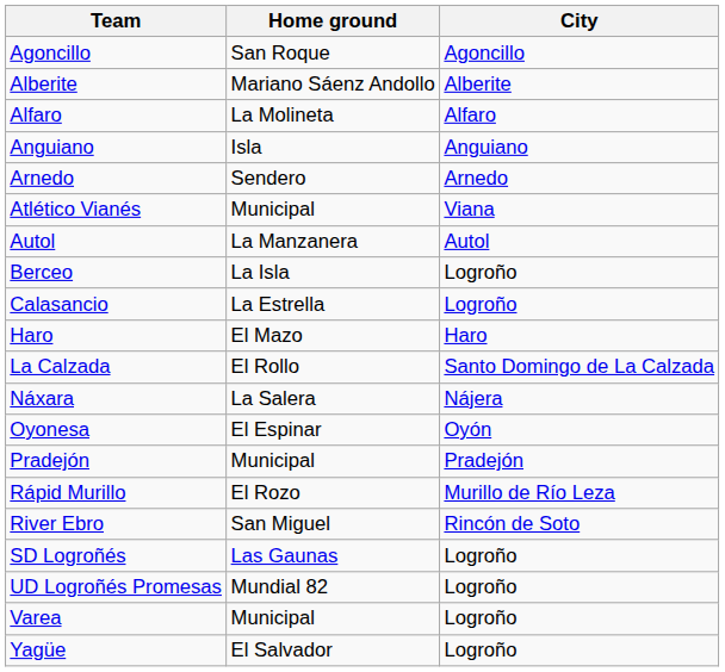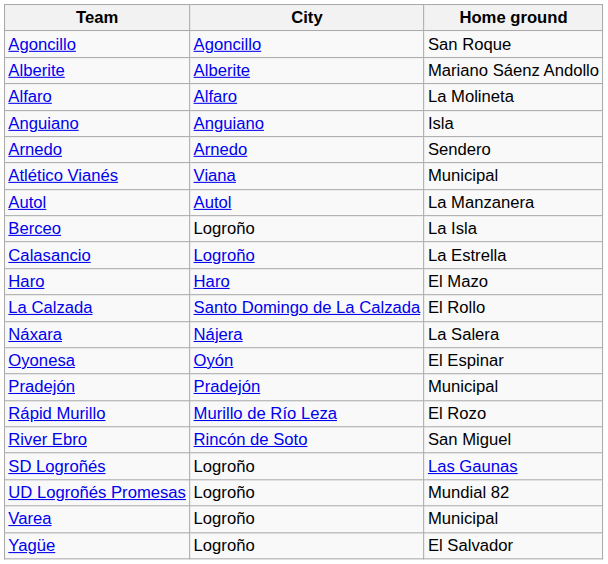 <table class="wikitable sortable">
 <tr>
 <th>Team</th>
+<th>City</th>
 <th>Home ground</th>
-<th>City</th>
 </tr>
 <tr>
 <td><a href='#'>Agoncillo</a></td>
+<td><a href='#'>Agoncillo</a></td>
 <td>San Roque</td>
-<td><a href='#'>Agoncillo</a></td>
 </tr>
 <tr>
 <td><a href='#'>Alberite</a></td>
+<td><a href='#'>Alberite</a></td>
 <td>Mariano Sáenz Andollo</td>
-<td><a href='#'>Alberite</a></td>
 </tr>
 <tr>
 <td><a href='#'>Alfaro</a></td>
+<td><a href='#'>Alfaro</a></td>
 <td>La Molineta</td>
-<td><a href='#'>Alfaro</a></td>
 </tr>
 <tr>
 <td><a href='#'>Anguiano</a></td>
+<td><a href='#'>Anguiano</a></td>
 <td>Isla</td>
-<td><a href='#'>Anguiano</a></td>
 </tr>
 <tr>
 <td><a href='#'>Arnedo</a></td>
+<td><a href='#'>Arnedo</a></td>
 <td>Sendero</td>
-<td><a href='#'>Arnedo</a></td>
 </tr>
 <tr>
 <td><a href='#'>Atlético Vianés</a></td>
+<td><a href='#'>Viana</a></td>
 <td>Municipal</td>
-<td><a href='#'>Viana</a></td>
 </tr>
 <tr>
 <td><a href='#'>Autol</a></td>
+<td><a href='#'>Autol</a></td>
 <td>La Manzanera</td>
-<td><a href='#'>Autol</a></td>
 </tr>
 <tr>
 <td><a href='#'>Berceo</a></td>
+<td>Logroño</td>
 <td>La Isla</td>
-<td>Logroño</td>
 </tr>
 <tr>
 <td><a href='#'>Calasancio</a></td>
+<td><a href='#'>Logroño</a></td>
 <td>La Estrella</td>
-<td><a href='#'>Logroño</a></td>
 </tr>
 <tr>
 <td><a href='#'>Haro</a></td>
+<td><a href='#'>Haro</a></td>
 <td>El Mazo</td>
-<td><a href='#'>Haro</a></td>
 </tr>
 <tr>
 <td><a href='#'>La Calzada</a></td>
+<td><a href='#'>Santo Domingo de La Calzada</a></td>
 <td>El Rollo</td>
-<td><a href='#'>Santo Domingo de La Calzada</a></td>
 </tr>
 <tr>
 <td><a href='#'>Náxara</a></td>
+<td><a href='#'>Nájera</a></td>
 <td>La Salera</td>
-<td><a href='#'>Nájera</a></td>
 </tr>
 <tr>
 <td><a href='#'>Oyonesa</a></td>
+<td><a href='#'>Oyón</a></td>
 <td>El Espinar</td>
-<td><a href='#'>Oyón</a></td>
 </tr>
 <tr>
 <td><a href='#'>Pradejón</a></td>
+<td><a href='#'>Pradejón</a></td>
 <td>Municipal</td>
-<td><a href='#'>Pradejón</a></td>
 </tr>
 <tr>
 <td><a href='#'>Rápid Murillo</a></td>
+<td><a href='#'>Murillo de Río Leza</a></td>
 <td>El Rozo</td>
-<td><a href='#'>Murillo de Río Leza</a></td>
 </tr>
 <tr>
 <td><a href='#'>River Ebro</a></td>
+<td><a href='#'>Rincón de Soto</a></td>
 <td>San Miguel</td>
-<td><a href='#'>Rincón de Soto</a></td>
 </tr>
 <tr>
 <td><a href='#'>SD Logroñés</a></td>
+<td>Logroño</td>
 <td><a href='#'>Las Gaunas</a></td>
-<td>Logroño</td>
 </tr>
 <tr>
 <td><a href='#'>UD Logroñés Promesas</a></td>
+<td>Logroño</td>
 <td>Mundial 82</td>
-<td>Logroño</td>
 </tr>
 <tr>
 <td><a href='#'>Varea</a></td>
+<td>Logroño</td>
 <td>Municipal</td>
-<td>Logroño</td>
 </tr>
 <tr>
 <td><a href='#'>Yagüe</a></td>
+<td>Logroño</td>
 <td>El Salvador</td>
-<td>Logroño</td>
 </tr>
 </table>
